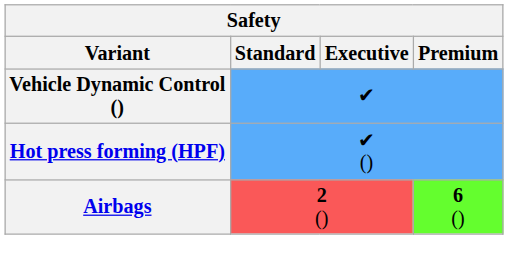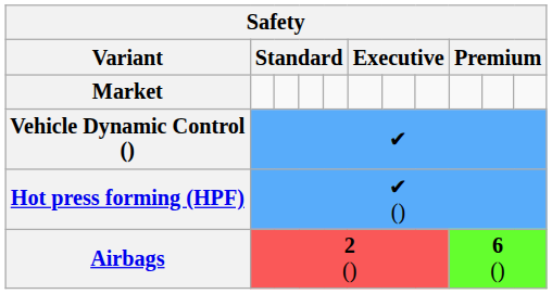 <table class="wikitable" align="right">
 <tr>
 <th align="center" colspan="11">Safety </th>
 </tr>
 <tr>
 <th scope="col" colspan="1">Variant</th>
 <th scope="col" colspan="4">Standard</th>
 <th scope="col" colspan="3">Executive</th>
 <th scope="col" colspan="3">Premium</th>
+</tr>
+<tr>
+<th>Market</th>
+<td colspan="1" align="center"></td>
+<td colspan="1" align="center"></td>
+<td colspan="1" align="center"></td>
+<td colspan="1" align="center"></td>
+<td colspan="1" align="center"></td>
+<td colspan="1" align="center"></td>
+<td colspan="1" align="center"></td>
+<td colspan="1" align="center"></td>
+<td colspan="1" align="center"></td>
+<td colspan="1" align="center"></td>
 </tr>
 <tr>
 <th>Vehicle Dynamic Control <br>()</th>
 <td colspan="10" style="background: #58ACFA; color: black" align="center">✔</td>
 </tr>
 <tr>
 <th><a href='#'>Hot press forming (HPF)</a></th>
 <td colspan="10" style="background: #58ACFA; color: black" align="center">✔<br>()</td>
 </tr>
 <tr>
 <th><a href='#'>Airbags</a></th>
 <td colspan="7" style="background: #FA5858; color: black" align="center"><strong>2</strong><br>()</td>
 <td colspan="3" style="background: #64FE2E; color: black" align="center"><strong>6</strong><br>()</td>
 </tr>
 </table>
